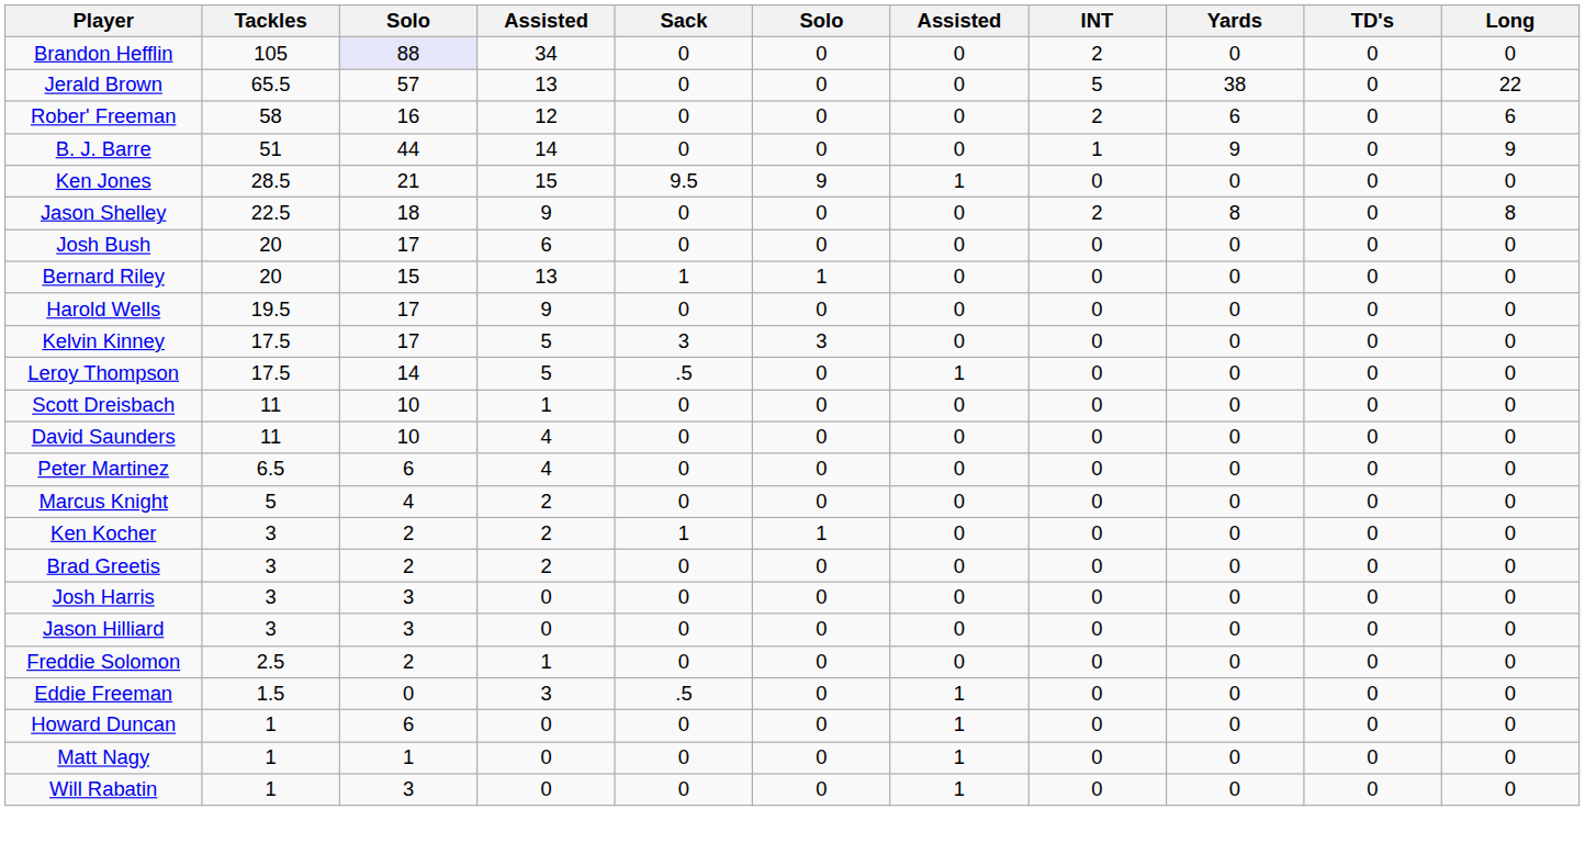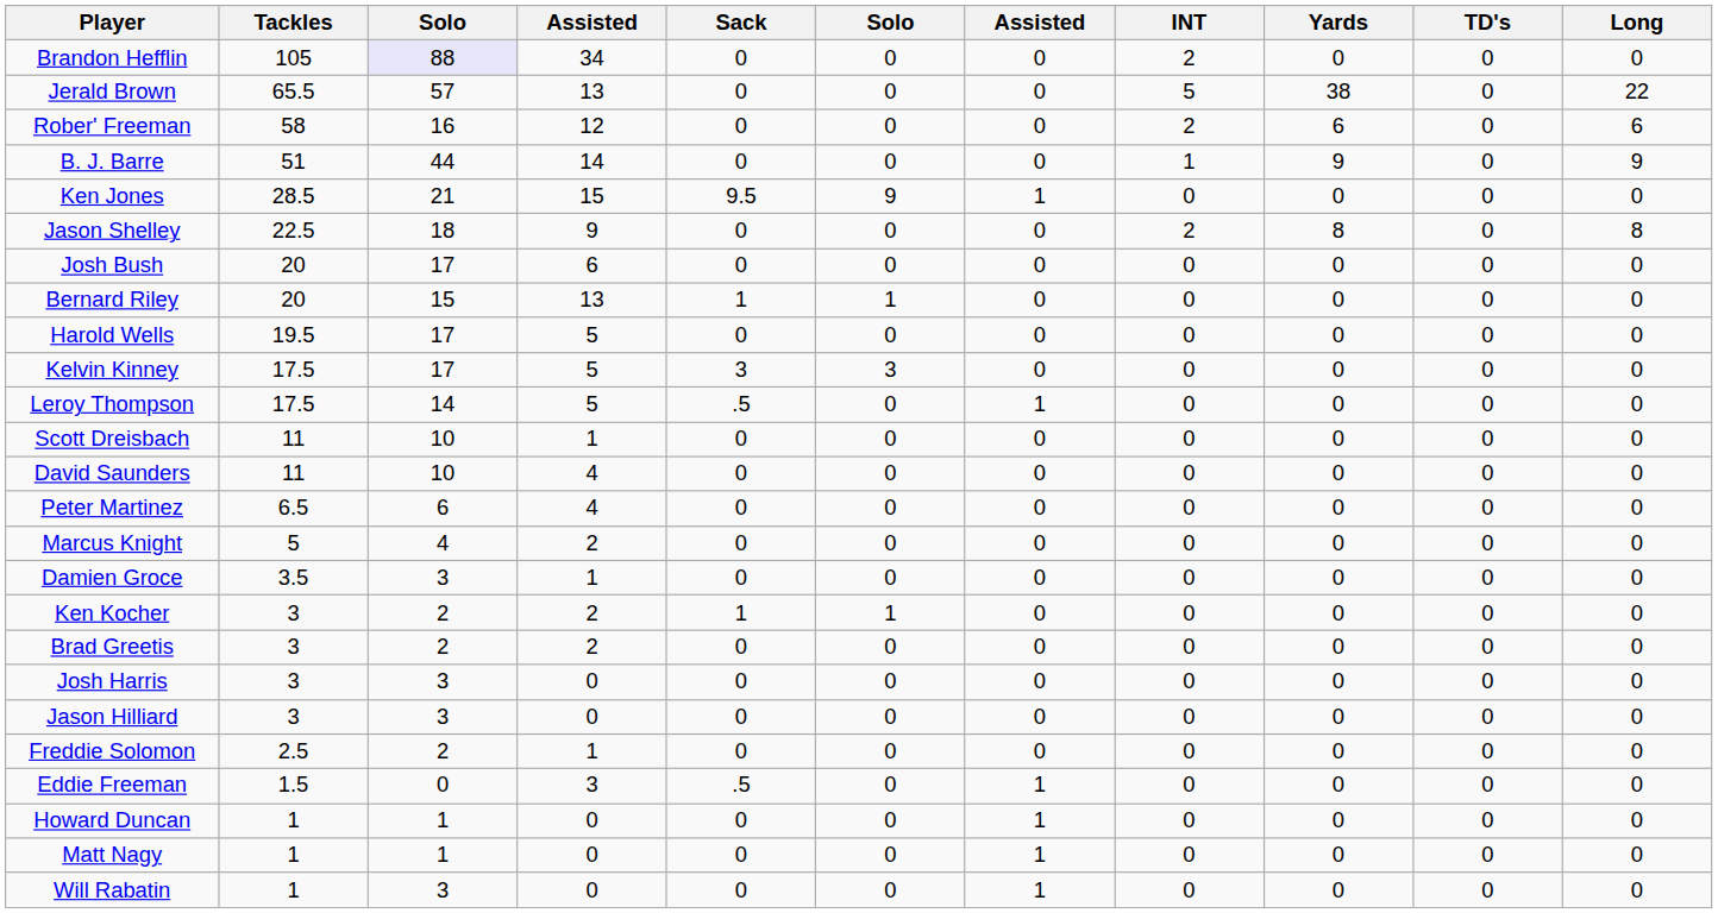 <table class="wikitable sortable">
 <tr>
 <th bgcolor="#DDDDFF" width="10%">Player</th>
 <th bgcolor="#DDDDFF" width="7%">Tackles</th>
 <th bgcolor="#DDDDFF" width="7%">Solo</th>
 <th bgcolor="#DDDDFF" width="7%">Assisted</th>
 <th bgcolor="#DDDDFF" width="7%">Sack</th>
 <th bgcolor="#DDDDFF" width="7%">Solo</th>
 <th bgcolor="#DDDDFF" width="7%">Assisted</th>
 <th bgcolor="#DDDDFF" width="7%">INT</th>
 <th bgcolor="#DDDDFF" width="7%">Yards</th>
 <th bgcolor="#DDDDFF" width="7%">TD's</th>
 <th bgcolor="#DDDDFF" width="7%">Long</th>
 </tr>
 <tr align="center">
 <td><a href='#'>Brandon Hefflin</a></td>
 <td>105</td>
 <td style="background: lavender;">88</td>
 <td>34</td>
 <td>0</td>
 <td>0</td>
 <td>0</td>
 <td>2</td>
 <td>0</td>
 <td>0</td>
 <td>0</td>
 </tr>
 <tr align="center">
 <td><a href='#'>Jerald Brown</a></td>
 <td>65.5</td>
 <td>57</td>
 <td>13</td>
 <td>0</td>
 <td>0</td>
 <td>0</td>
 <td>5</td>
 <td>38</td>
 <td>0</td>
 <td>22</td>
 </tr>
 <tr align="center">
 <td><a href='#'>Rober' Freeman</a></td>
 <td>58</td>
 <td>16</td>
 <td>12</td>
 <td>0</td>
 <td>0</td>
 <td>0</td>
 <td>2</td>
 <td>6</td>
 <td>0</td>
 <td>6</td>
 </tr>
 <tr align="center">
 <td><a href='#'>B. J. Barre</a></td>
 <td>51</td>
 <td>44</td>
 <td>14</td>
 <td>0</td>
 <td>0</td>
 <td>0</td>
 <td>1</td>
 <td>9</td>
 <td>0</td>
 <td>9</td>
 </tr>
 <tr align="center">
 <td><a href='#'>Ken Jones</a></td>
 <td>28.5</td>
 <td>21</td>
 <td>15</td>
 <td>9.5</td>
 <td>9</td>
 <td>1</td>
 <td>0</td>
 <td>0</td>
 <td>0</td>
 <td>0</td>
 </tr>
 <tr align="center">
 <td><a href='#'>Jason Shelley</a></td>
 <td>22.5</td>
 <td>18</td>
 <td>9</td>
 <td>0</td>
 <td>0</td>
 <td>0</td>
 <td>2</td>
 <td>8</td>
 <td>0</td>
 <td>8</td>
 </tr>
 <tr align="center">
 <td><a href='#'>Josh Bush</a></td>
 <td>20</td>
 <td>17</td>
 <td>6</td>
 <td>0</td>
 <td>0</td>
 <td>0</td>
 <td>0</td>
 <td>0</td>
 <td>0</td>
 <td>0</td>
 </tr>
 <tr align="center">
 <td><a href='#'>Bernard Riley</a></td>
 <td>20</td>
 <td>15</td>
 <td>13</td>
 <td>1</td>
 <td>1</td>
 <td>0</td>
 <td>0</td>
 <td>0</td>
 <td>0</td>
 <td>0</td>
 </tr>
 <tr align="center">
 <td><a href='#'>Harold Wells</a></td>
 <td>19.5</td>
 <td>17</td>
-<td>9</td>
+<td>5</td>
 <td>0</td>
 <td>0</td>
 <td>0</td>
 <td>0</td>
 <td>0</td>
 <td>0</td>
 <td>0</td>
 </tr>
 <tr align="center">
 <td><a href='#'>Kelvin Kinney</a></td>
 <td>17.5</td>
 <td>17</td>
 <td>5</td>
 <td>3</td>
 <td>3</td>
 <td>0</td>
 <td>0</td>
 <td>0</td>
 <td>0</td>
 <td>0</td>
 </tr>
 <tr align="center">
 <td><a href='#'>Leroy Thompson</a></td>
 <td>17.5</td>
 <td>14</td>
 <td>5</td>
 <td>.5</td>
 <td>0</td>
 <td>1</td>
 <td>0</td>
 <td>0</td>
 <td>0</td>
 <td>0</td>
 </tr>
 <tr align="center">
 <td><a href='#'>Scott Dreisbach</a></td>
 <td>11</td>
 <td>10</td>
 <td>1</td>
 <td>0</td>
 <td>0</td>
 <td>0</td>
 <td>0</td>
 <td>0</td>
 <td>0</td>
 <td>0</td>
 </tr>
 <tr align="center">
 <td><a href='#'>David Saunders</a></td>
 <td>11</td>
 <td>10</td>
 <td>4</td>
 <td>0</td>
 <td>0</td>
 <td>0</td>
 <td>0</td>
 <td>0</td>
 <td>0</td>
 <td>0</td>
 </tr>
 <tr align="center">
 <td><a href='#'>Peter Martinez</a></td>
 <td>6.5</td>
 <td>6</td>
 <td>4</td>
 <td>0</td>
 <td>0</td>
 <td>0</td>
 <td>0</td>
 <td>0</td>
 <td>0</td>
 <td>0</td>
 </tr>
 <tr align="center">
 <td><a href='#'>Marcus Knight</a></td>
 <td>5</td>
 <td>4</td>
 <td>2</td>
+<td>0</td>
+<td>0</td>
+<td>0</td>
+<td>0</td>
+<td>0</td>
+<td>0</td>
+<td>0</td>
+</tr>
+<tr align="center">
+<td><a href='#'>Damien Groce</a></td>
+<td>3.5</td>
+<td>3</td>
+<td>1</td>
 <td>0</td>
 <td>0</td>
 <td>0</td>
 <td>0</td>
 <td>0</td>
 <td>0</td>
 <td>0</td>
 </tr>
 <tr align="center">
 <td><a href='#'>Ken Kocher</a></td>
 <td>3</td>
 <td>2</td>
 <td>2</td>
 <td>1</td>
 <td>1</td>
 <td>0</td>
 <td>0</td>
 <td>0</td>
 <td>0</td>
 <td>0</td>
 </tr>
 <tr align="center">
 <td><a href='#'>Brad Greetis</a></td>
 <td>3</td>
 <td>2</td>
 <td>2</td>
 <td>0</td>
 <td>0</td>
 <td>0</td>
 <td>0</td>
 <td>0</td>
 <td>0</td>
 <td>0</td>
 </tr>
 <tr align="center">
 <td><a href='#'>Josh Harris</a></td>
 <td>3</td>
 <td>3</td>
 <td>0</td>
 <td>0</td>
 <td>0</td>
 <td>0</td>
 <td>0</td>
 <td>0</td>
 <td>0</td>
 <td>0</td>
 </tr>
 <tr align="center">
 <td><a href='#'>Jason Hilliard</a></td>
 <td>3</td>
 <td>3</td>
 <td>0</td>
 <td>0</td>
 <td>0</td>
 <td>0</td>
 <td>0</td>
 <td>0</td>
 <td>0</td>
 <td>0</td>
 </tr>
 <tr align="center">
 <td><a href='#'>Freddie Solomon</a></td>
 <td>2.5</td>
 <td>2</td>
 <td>1</td>
 <td>0</td>
 <td>0</td>
 <td>0</td>
 <td>0</td>
 <td>0</td>
 <td>0</td>
 <td>0</td>
 </tr>
 <tr align="center">
 <td><a href='#'>Eddie Freeman</a></td>
 <td>1.5</td>
 <td>0</td>
 <td>3</td>
 <td>.5</td>
 <td>0</td>
 <td>1</td>
 <td>0</td>
 <td>0</td>
 <td>0</td>
 <td>0</td>
 </tr>
 <tr align="center">
 <td><a href='#'>Howard Duncan</a></td>
 <td>1</td>
-<td>6</td>
+<td>1</td>
 <td>0</td>
 <td>0</td>
 <td>0</td>
 <td>1</td>
 <td>0</td>
 <td>0</td>
 <td>0</td>
 <td>0</td>
 </tr>
 <tr align="center">
 <td><a href='#'>Matt Nagy</a></td>
 <td>1</td>
 <td>1</td>
 <td>0</td>
 <td>0</td>
 <td>0</td>
 <td>1</td>
 <td>0</td>
 <td>0</td>
 <td>0</td>
 <td>0</td>
 </tr>
 <tr align="center">
 <td><a href='#'>Will Rabatin</a></td>
 <td>1</td>
 <td>3</td>
 <td>0</td>
 <td>0</td>
 <td>0</td>
 <td>1</td>
 <td>0</td>
 <td>0</td>
 <td>0</td>
 <td>0</td>
 </tr>
 </table>
